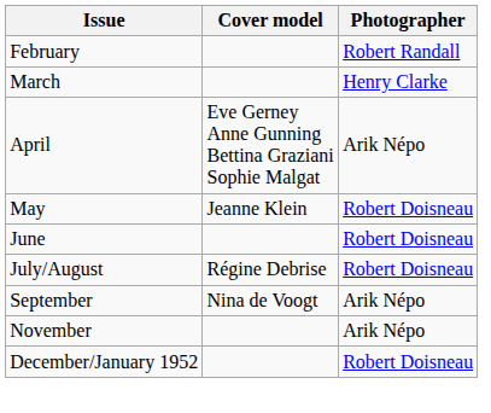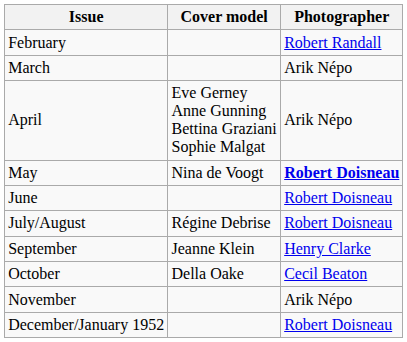 <table class="sortable wikitable">
 <tr>
 <th>Issue</th>
 <th>Cover model</th>
 <th>Photographer</th>
 </tr>
 <tr>
 <td>February</td>
 <td></td>
 <td><a href='#'>Robert Randall</a></td>
 </tr>
 <tr>
 <td>March</td>
 <td></td>
-<td><a href='#'>Henry Clarke</a></td>
+<td>Arik Népo</td>
 </tr>
 <tr>
 <td>April</td>
 <td>Eve Gerney <br> Anne Gunning <br> Bettina Graziani <br> Sophie Malgat</td>
 <td>Arik Népo</td>
 </tr>
 <tr>
 <td>May</td>
-<td>Jeanne Klein</td>
-<td><a href='#'>Robert Doisneau</a></td>
+<td>Nina de Voogt</td>
+<td><strong><a href='#'>Robert Doisneau</a></strong></td>
 </tr>
 <tr>
 <td>June</td>
 <td></td>
 <td><a href='#'>Robert Doisneau</a></td>
 </tr>
 <tr>
 <td>July/August</td>
 <td>Régine Debrise</td>
 <td><a href='#'>Robert Doisneau</a></td>
 </tr>
 <tr>
 <td>September</td>
-<td>Nina de Voogt</td>
-<td>Arik Népo</td>
+<td>Jeanne Klein</td>
+<td><a href='#'>Henry Clarke</a></td>
+</tr>
+<tr>
+<td>October</td>
+<td>Della Oake</td>
+<td><a href='#'>Cecil Beaton</a></td>
 </tr>
 <tr>
 <td>November</td>
 <td></td>
 <td>Arik Népo</td>
 </tr>
 <tr>
 <td>December/January 1952</td>
 <td></td>
 <td><a href='#'>Robert Doisneau</a></td>
 </tr>
 </table>
